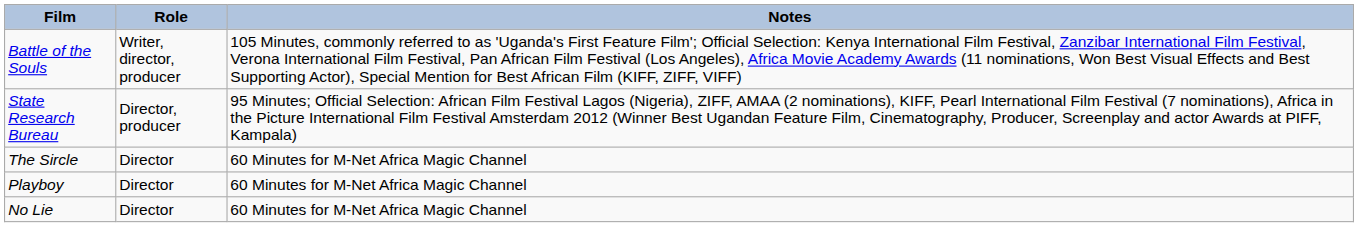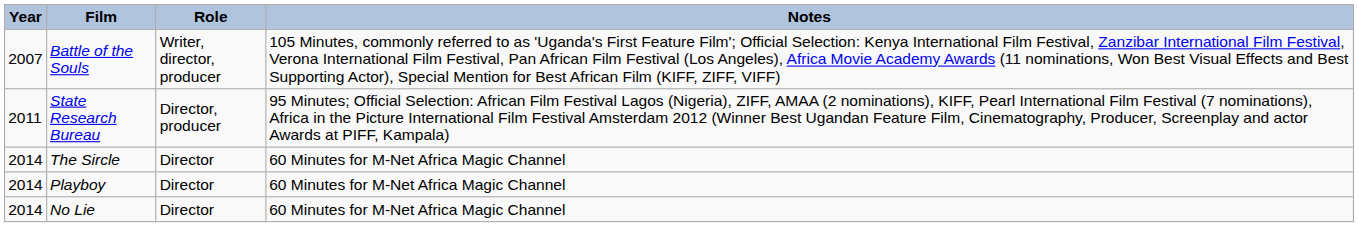 <table class="wikitable" style="font-size:90%;">
 <tr>
+<th style="background:#B0C4DE;">Year</th>
 <th style="background:#B0C4DE;">Film</th>
 <th style="background:#B0C4DE;">Role</th>
 <th style="background:#B0C4DE;">Notes</th>
 </tr>
 <tr>
+<td>2007</td>
 <td><em><a href='#'>Battle of the Souls</a></em></td>
 <td>Writer, director, producer</td>
 <td>105 Minutes, commonly referred to as 'Uganda's First Feature Film'; Official Selection: Kenya International Film Festival, <a href='#'>Zanzibar International Film Festival</a>, Verona International Film Festival, Pan African Film Festival (Los Angeles), <a href='#'>Africa Movie Academy Awards</a> (11 nominations, Won Best Visual Effects and Best Supporting Actor), Special Mention for Best African Film (KIFF, ZIFF, VIFF)</td>
 </tr>
 <tr>
+<td>2011</td>
 <td><em><a href='#'>State Research Bureau</a></em></td>
 <td>Director, producer</td>
 <td>95 Minutes; Official Selection: African Film Festival Lagos (Nigeria), ZIFF, AMAA (2 nominations), KIFF, Pearl International Film Festival (7 nominations), Africa in the Picture International Film Festival Amsterdam 2012 (Winner Best Ugandan Feature Film, Cinematography, Producer, Screenplay and actor Awards at PIFF, Kampala)</td>
 </tr>
 <tr>
+<td>2014</td>
 <td><em>The Sircle</em></td>
 <td>Director</td>
 <td>60 Minutes for M-Net Africa Magic Channel</td>
 </tr>
 <tr>
+<td>2014</td>
 <td><em>Playboy</em></td>
 <td>Director</td>
 <td>60 Minutes for M-Net Africa Magic Channel</td>
 </tr>
 <tr>
+<td>2014</td>
 <td><em>No Lie</em></td>
 <td>Director</td>
 <td>60 Minutes for M-Net Africa Magic Channel</td>
 </tr>
 </table>
